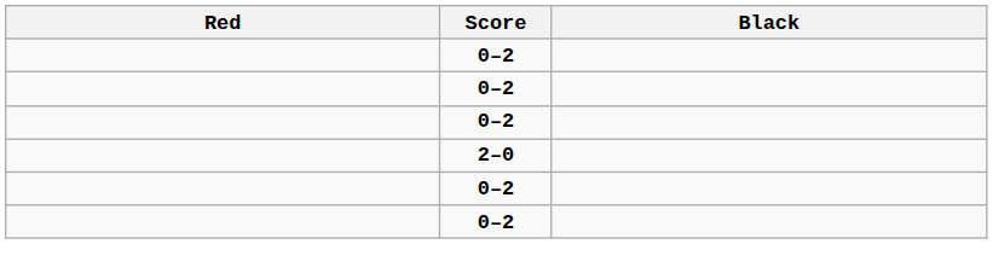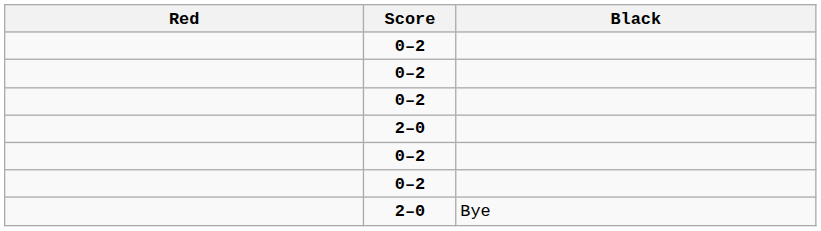 <table class="wikitable" style="text-align: center;">
 <tr>
 <th align="right" width="270">Red</th>
 <th width="65">Score</th>
 <th align="left" width="270">Black</th>
 </tr>
 <tr>
 <td align=left></td>
 <td align=center><strong>0–2</strong></td>
 <td align=left><strong></strong></td>
 </tr>
 <tr>
 <td align=left></td>
 <td align=center><strong>0–2</strong></td>
 <td align=left><strong></strong></td>
 </tr>
 <tr>
 <td align=left></td>
 <td align=center><strong>0–2</strong></td>
 <td align=left><strong></strong></td>
 </tr>
 <tr>
 <td align=left><strong></strong></td>
 <td align=center><strong>2–0</strong></td>
 <td align=left></td>
 </tr>
 <tr>
 <td align=left></td>
 <td align=center><strong>0–2</strong></td>
 <td align=left><strong></strong></td>
 </tr>
 <tr>
 <td align=left></td>
 <td align=center><strong>0–2</strong></td>
 <td align=left><strong></strong></td>
 </tr>
+<tr>
+<td align=left><strong></strong></td>
+<td align=center><strong>2–0</strong></td>
+<td align=left>Bye</td>
+</tr>
 </table>
